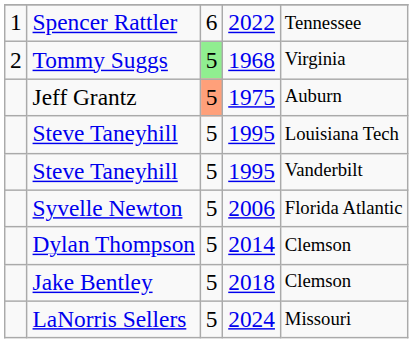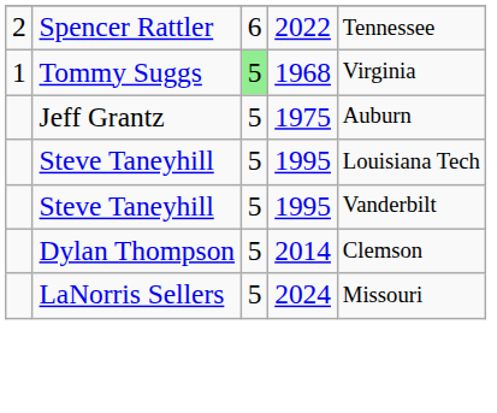 <table class="wikitable">
 <tr>
 </tr>
 <tr>
-<td>1</td>
+<td>2</td>
 <td><a href='#'>Spencer Rattler</a></td>
 <td>6</td>
 <td><a href='#'>2022</a></td>
 <td style="font-size:80%;">Tennessee</td>
 </tr>
 <tr>
-<td>2</td>
+<td>1</td>
 <td><a href='#'>Tommy Suggs</a></td>
 <td style="background: lightgreen;">5</td>
 <td><a href='#'>1968</a></td>
 <td style="font-size:80%;">Virginia</td>
 </tr>
 <tr>
 <td></td>
 <td>Jeff Grantz</td>
-<td style="background: lightsalmon;">5</td>
+<td>5</td>
 <td><a href='#'>1975</a></td>
 <td style="font-size:80%;">Auburn</td>
 </tr>
 <tr>
 <td></td>
 <td><a href='#'>Steve Taneyhill</a></td>
 <td>5</td>
 <td><a href='#'>1995</a></td>
 <td style="font-size:80%;">Louisiana Tech</td>
 </tr>
 <tr>
 <td></td>
 <td><a href='#'>Steve Taneyhill</a></td>
 <td>5</td>
 <td><a href='#'>1995</a></td>
 <td style="font-size:80%;">Vanderbilt</td>
 </tr>
 <tr>
 <td></td>
-<td><a href='#'>Syvelle Newton</a></td>
-<td>5</td>
-<td><a href='#'>2006</a></td>
-<td style="font-size:80%;">Florida Atlantic</td>
-</tr>
-<tr>
-<td></td>
 <td><a href='#'>Dylan Thompson</a></td>
 <td>5</td>
 <td><a href='#'>2014</a></td>
-<td style="font-size:80%;">Clemson</td>
-</tr>
-<tr>
-<td></td>
-<td><a href='#'>Jake Bentley</a></td>
-<td>5</td>
-<td><a href='#'>2018</a></td>
 <td style="font-size:80%;">Clemson</td>
 </tr>
 <tr>
 <td></td>
 <td><a href='#'>LaNorris Sellers</a></td>
 <td>5</td>
 <td><a href='#'>2024</a></td>
 <td style="font-size:80%;">Missouri</td>
 </tr>
 </table>
